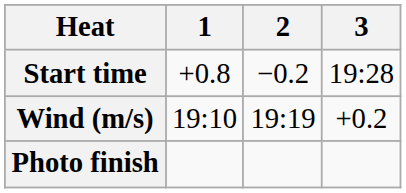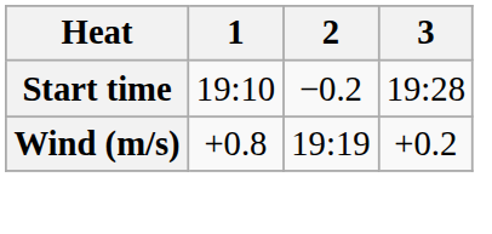 <table class="wikitable" style="text-align:center">
 <tr>
 <th>Heat</th>
 <th>1</th>
 <th>2</th>
 <th>3</th>
 </tr>
 <tr>
 <th>Start time</th>
-<td>+0.8</td>
+<td>19:10</td>
 <td>−0.2</td>
 <td>19:28</td>
 </tr>
 <tr>
 <th>Wind (m/s)</th>
-<td>19:10</td>
+<td>+0.8</td>
 <td>19:19</td>
 <td>+0.2</td>
 </tr>
-<tr>
-<th>Photo finish</th>
-<td></td>
-<td></td>
-<td></td>
-</tr>
 </table>
